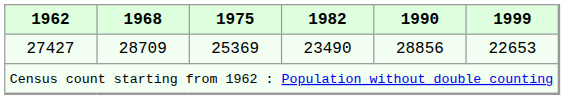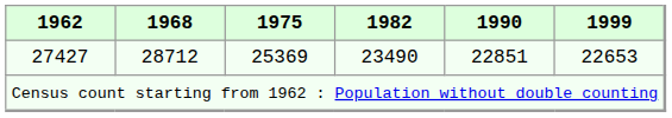 <table align="center" rules="all" cellspacing="0" cellpadding="4" style="border: 1px solid #999; border-right: 2px solid #999; border-bottom:2px solid #999; background: #f3fff3">
 <tr style="background: #ddffdd">
 <th>1962</th>
 <th>1968</th>
 <th>1975</th>
 <th>1982</th>
 <th>1990</th>
 <th>1999</th>
 </tr>
 <tr>
 <td align=center>27427</td>
-<td align=center>28709</td>
+<td align=center>28712</td>
 <td align=center>25369</td>
 <td align=center>23490</td>
-<td align=center>28856</td>
+<td align=center>22851</td>
 <td align=center>22653</td>
 </tr>
 <tr>
 <td colspan=6 align=center><small>Census count starting from 1962 : <a href='#'>Population without double counting</a></small></td>
 </tr>
 </table>
